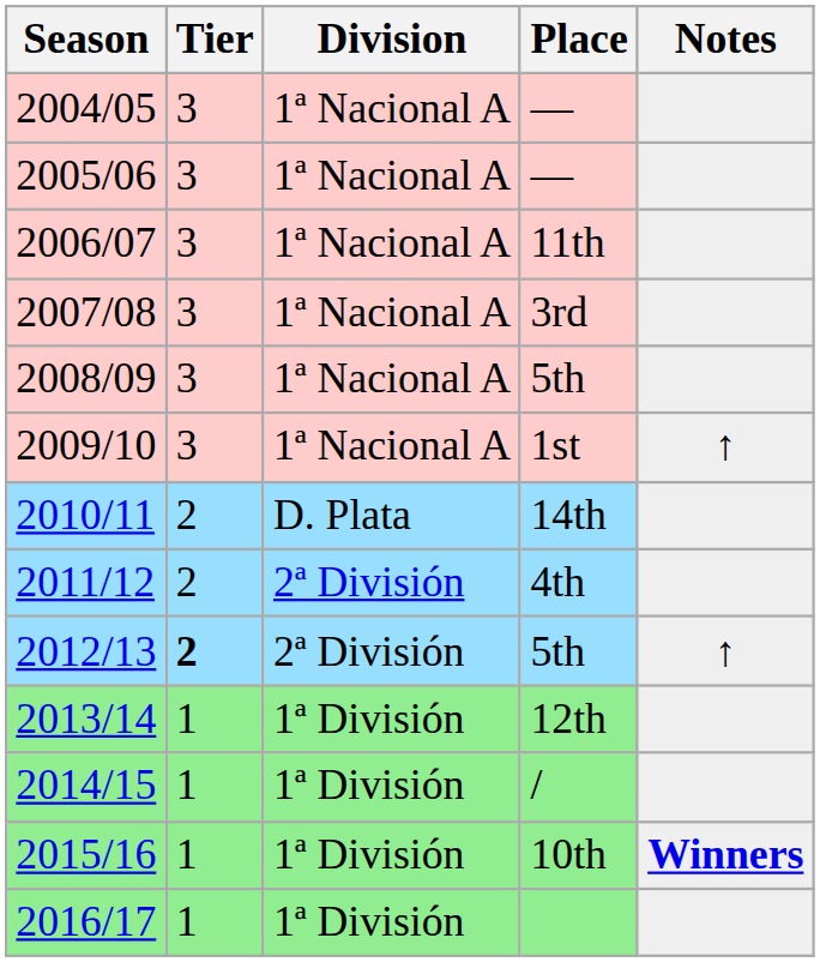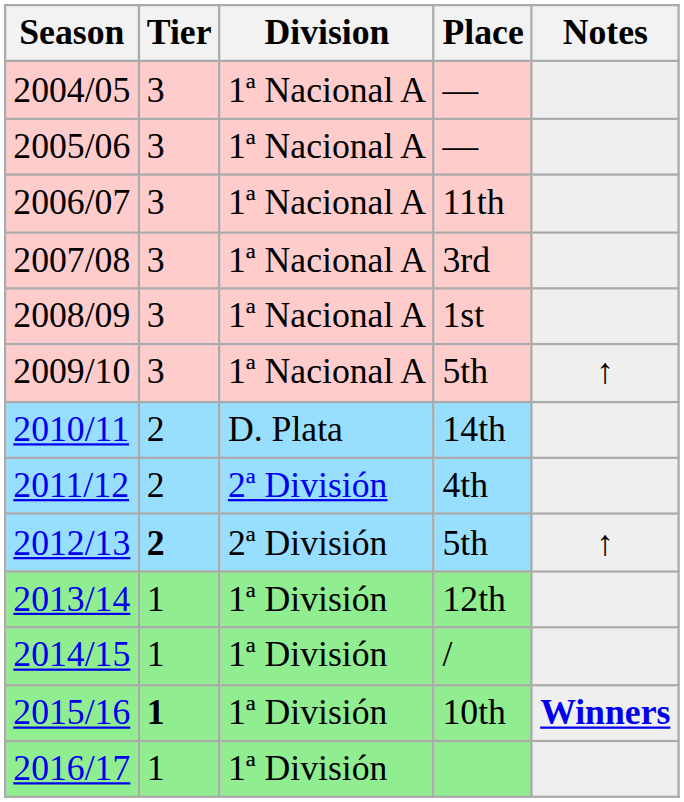 <table class="wikitable">
 <tr style="background:#f0f6fa;">
 <th>Season</th>
 <th>Tier</th>
 <th>Division</th>
 <th>Place</th>
 <th>Notes</th>
 </tr>
 <tr>
 <td style="background:#FFCCCC;">2004/05</td>
 <td style="background:#FFCCCC;">3</td>
 <td style="background:#FFCCCC;">1ª Nacional A</td>
 <td style="background:#FFCCCC;">—</td>
 <th style="background:#efefef;"></th>
 </tr>
 <tr>
 <td style="background:#FFCCCC;">2005/06</td>
 <td style="background:#FFCCCC;">3</td>
 <td style="background:#FFCCCC;">1ª Nacional A</td>
 <td style="background:#FFCCCC;">—</td>
 <th style="background:#efefef;"></th>
 </tr>
 <tr>
 <td style="background:#FFCCCC;">2006/07</td>
 <td style="background:#FFCCCC;">3</td>
 <td style="background:#FFCCCC;">1ª Nacional A</td>
 <td style="background:#FFCCCC;">11th</td>
 <th style="background:#efefef;"></th>
 </tr>
 <tr>
 <td style="background:#FFCCCC;">2007/08</td>
 <td style="background:#FFCCCC;">3</td>
 <td style="background:#FFCCCC;">1ª Nacional A</td>
 <td style="background:#FFCCCC;">3rd</td>
 <th style="background:#efefef;"></th>
 </tr>
 <tr>
 <td style="background:#FFCCCC;">2008/09</td>
 <td style="background:#FFCCCC;">3</td>
 <td style="background:#FFCCCC;">1ª Nacional A</td>
-<td style="background:#FFCCCC;">5th</td>
+<td style="background:#FFCCCC;">1st</td>
 <th style="background:#efefef;"></th>
 </tr>
 <tr>
 <td style="background:#FFCCCC;">2009/10</td>
 <td style="background:#FFCCCC;">3</td>
 <td style="background:#FFCCCC;">1ª Nacional A</td>
-<td style="background:#FFCCCC;">1st</td>
+<td style="background:#FFCCCC;">5th</td>
 <th style="background:#efefef;">↑</th>
 </tr>
 <tr>
 <td style="background:#97DEFF;"><a href='#'>2010/11</a></td>
 <td style="background:#97DEFF;">2</td>
 <td style="background:#97DEFF;">D. Plata</td>
 <td style="background:#97DEFF;">14th</td>
 <th style="background:#efefef;"></th>
 </tr>
 <tr>
 <td style="background:#97DEFF;"><a href='#'>2011/12</a></td>
 <td style="background:#97DEFF;">2</td>
 <td style="background:#97DEFF;"><a href='#'>2ª División</a></td>
 <td style="background:#97DEFF;">4th</td>
 <th style="background:#efefef;"></th>
 </tr>
 <tr>
 <td style="background:#97DEFF;"><a href='#'>2012/13</a></td>
 <td style="background:#97DEFF;"><strong>2</strong></td>
 <td style="background:#97DEFF;">2ª División</td>
 <td style="background:#97DEFF;">5th</td>
 <th style="background:#efefef;">↑</th>
 </tr>
 <tr>
 <td style="background:#90EE90;"><a href='#'>2013/14</a></td>
 <td style="background:#90EE90;">1</td>
 <td style="background:#90EE90;">1ª División</td>
 <td style="background:#90EE90;">12th</td>
 <th style="background:#efefef;"></th>
 </tr>
 <tr>
 <td style="background:#90EE90;"><a href='#'>2014/15</a></td>
 <td style="background:#90EE90;">1</td>
 <td style="background:#90EE90;">1ª División</td>
 <td style="background:#90EE90;"> / </td>
 <th style="background:#efefef;"></th>
 </tr>
 <tr>
 <td style="background:#90EE90;"><a href='#'>2015/16</a></td>
-<td style="background:#90EE90;">1</td>
+<td style="background:#90EE90;"><strong>1</strong></td>
 <td style="background:#90EE90;">1ª División</td>
 <td style="background:#90EE90;">10th</td>
 <th style="background:#efefef;"><a href='#'>Winners</a></th>
 </tr>
 <tr>
 <td style="background:#90EE90;"><a href='#'>2016/17</a></td>
 <td style="background:#90EE90;">1</td>
 <td style="background:#90EE90;">1ª División</td>
 <td style="background:#90EE90;"></td>
 <th style="background:#efefef;"></th>
 </tr>
 </table>
